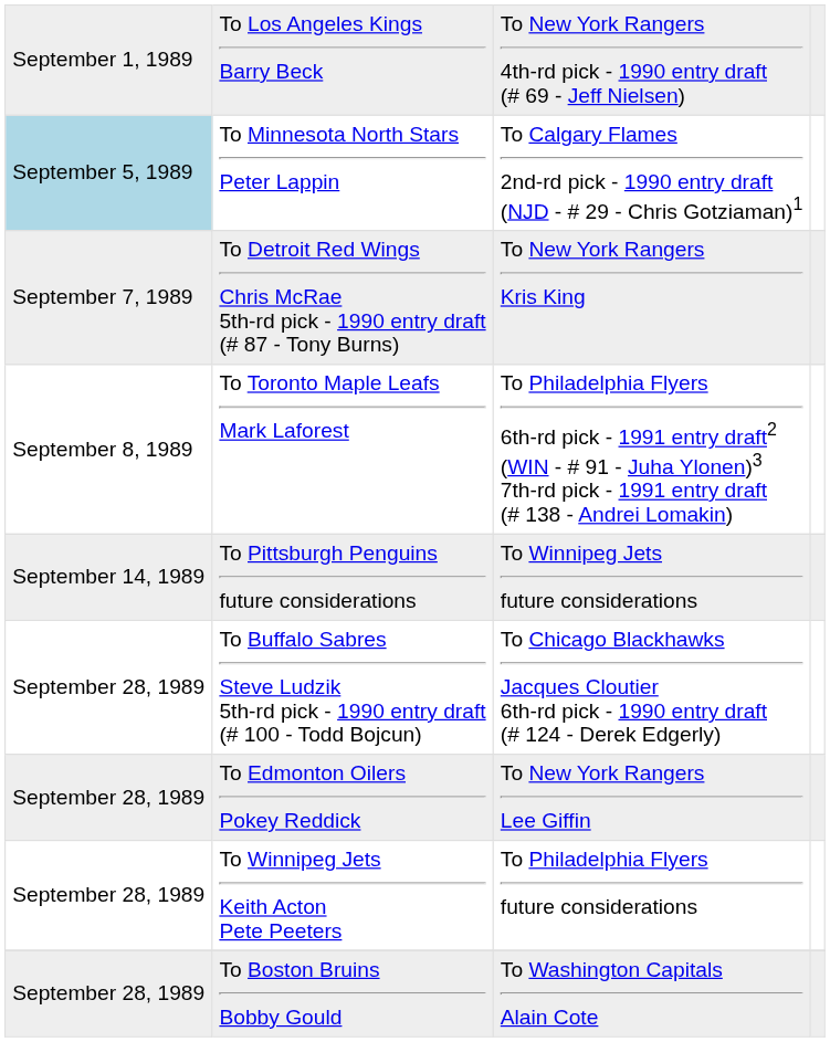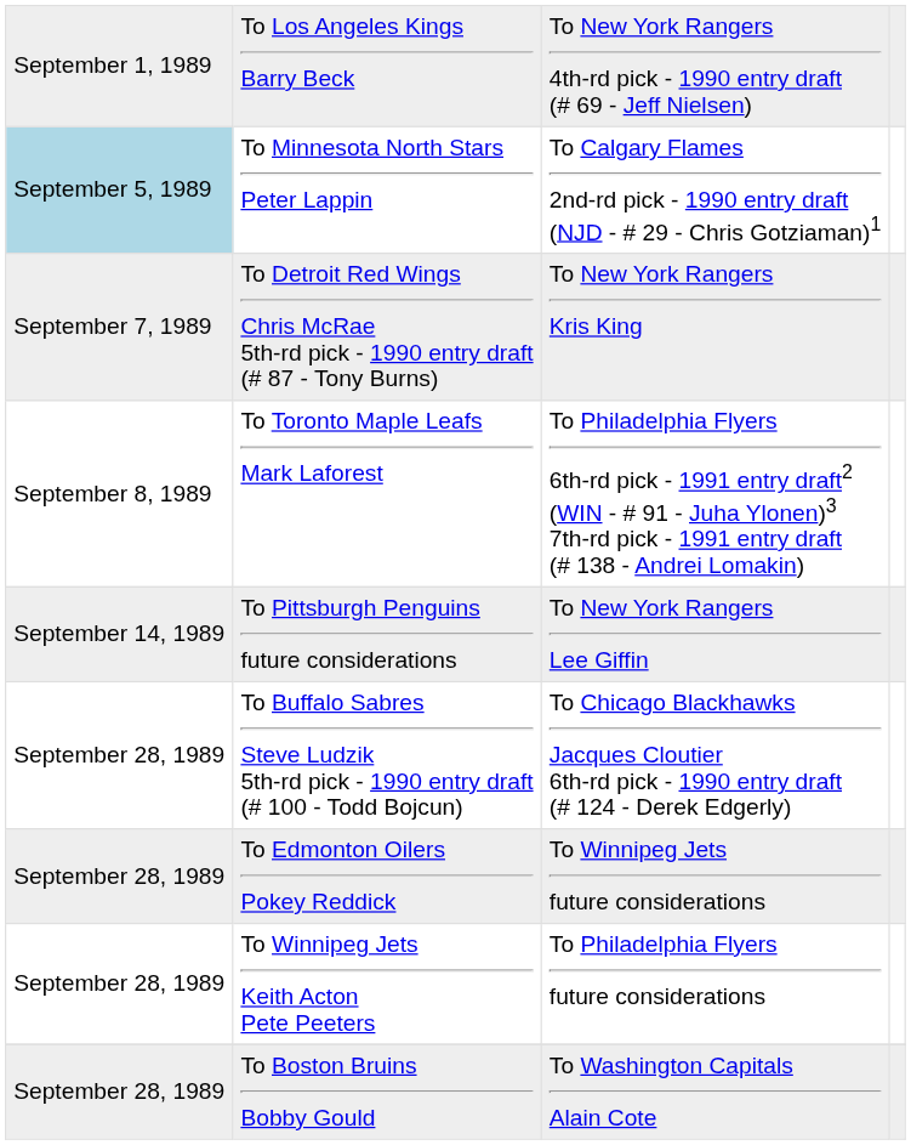 <table border=1 style="border-collapse:collapse" bordercolor="#DFDFDF"  cellpadding="5">
 <tr bgcolor="#eeeeee">
 <td>September 1, 1989</td>
 <td valign="top">To <a href='#'>Los Angeles Kings</a><hr><a href='#'>Barry Beck</a></td>
 <td valign="top">To <a href='#'>New York Rangers</a><hr>4th-rd pick - <a href='#'>1990 entry draft</a><br>(# 69 - <a href='#'>Jeff Nielsen</a>)</td>
 <td></td>
 </tr>
 <tr>
 <td style="background: lightblue;">September 5, 1989</td>
 <td valign="top">To <a href='#'>Minnesota North Stars</a><hr><a href='#'>Peter Lappin</a></td>
 <td valign="top">To <a href='#'>Calgary Flames</a><hr>2nd-rd pick - <a href='#'>1990 entry draft</a><br>(<a href='#'>NJD</a> - # 29 - Chris Gotziaman)<sup>1</sup></td>
 <td></td>
 </tr>
 <tr>
 </tr>
 <tr bgcolor="#eeeeee">
 <td>September 7, 1989</td>
 <td valign="top">To <a href='#'>Detroit Red Wings</a><hr><a href='#'>Chris McRae</a><br>5th-rd pick - <a href='#'>1990 entry draft</a><br>(# 87 - Tony Burns)</td>
 <td valign="top">To <a href='#'>New York Rangers</a><hr> <a href='#'>Kris King</a></td>
 <td></td>
 </tr>
 <tr>
 <td>September 8, 1989</td>
 <td valign="top">To <a href='#'>Toronto Maple Leafs</a><hr><a href='#'>Mark Laforest</a></td>
 <td valign="top">To <a href='#'>Philadelphia Flyers</a><hr>6th-rd pick - <a href='#'>1991 entry draft</a><sup>2</sup><br>(<a href='#'>WIN</a> - # 91 - <a href='#'>Juha Ylonen</a>)<sup>3</sup><br>7th-rd pick - <a href='#'>1991 entry draft</a><br>(# 138 - <a href='#'>Andrei Lomakin</a>)</td>
 <td></td>
 </tr>
 <tr>
 </tr>
 <tr bgcolor="#eeeeee">
 <td>September 14, 1989</td>
 <td valign="top">To <a href='#'>Pittsburgh Penguins</a><hr>future considerations</td>
-<td valign="top">To <a href='#'>Winnipeg Jets</a><hr>future considerations</td>
+<td valign="top">To <a href='#'>New York Rangers</a><hr><a href='#'>Lee Giffin</a></td>
 <td></td>
 </tr>
 <tr>
 <td>September 28, 1989</td>
 <td valign="top">To <a href='#'>Buffalo Sabres</a><hr><a href='#'>Steve Ludzik</a><br>5th-rd pick - <a href='#'>1990 entry draft</a><br>(# 100 - Todd Bojcun)</td>
 <td valign="top">To <a href='#'>Chicago Blackhawks</a><hr><a href='#'>Jacques Cloutier</a><br>6th-rd pick - <a href='#'>1990 entry draft</a><br>(# 124 - Derek Edgerly)</td>
 <td></td>
 </tr>
 <tr bgcolor="#eeeeee">
 <td>September 28, 1989</td>
 <td valign="top">To <a href='#'>Edmonton Oilers</a><hr><a href='#'>Pokey Reddick</a></td>
-<td valign="top">To <a href='#'>New York Rangers</a><hr><a href='#'>Lee Giffin</a></td>
+<td valign="top">To <a href='#'>Winnipeg Jets</a><hr>future considerations</td>
 <td></td>
 </tr>
 <tr>
 <td>September 28, 1989</td>
 <td valign="top">To <a href='#'>Winnipeg Jets</a><hr><a href='#'>Keith Acton</a><br><a href='#'>Pete Peeters</a></td>
 <td valign="top">To <a href='#'>Philadelphia Flyers</a><hr>future considerations</td>
 <td></td>
 </tr>
 <tr>
 </tr>
 <tr bgcolor="#eeeeee">
 <td>September 28, 1989</td>
 <td valign="top">To <a href='#'>Boston Bruins</a><hr><a href='#'>Bobby Gould</a></td>
 <td valign="top">To <a href='#'>Washington Capitals</a><hr><a href='#'>Alain Cote</a></td>
 <td></td>
 </tr>
 </table>
